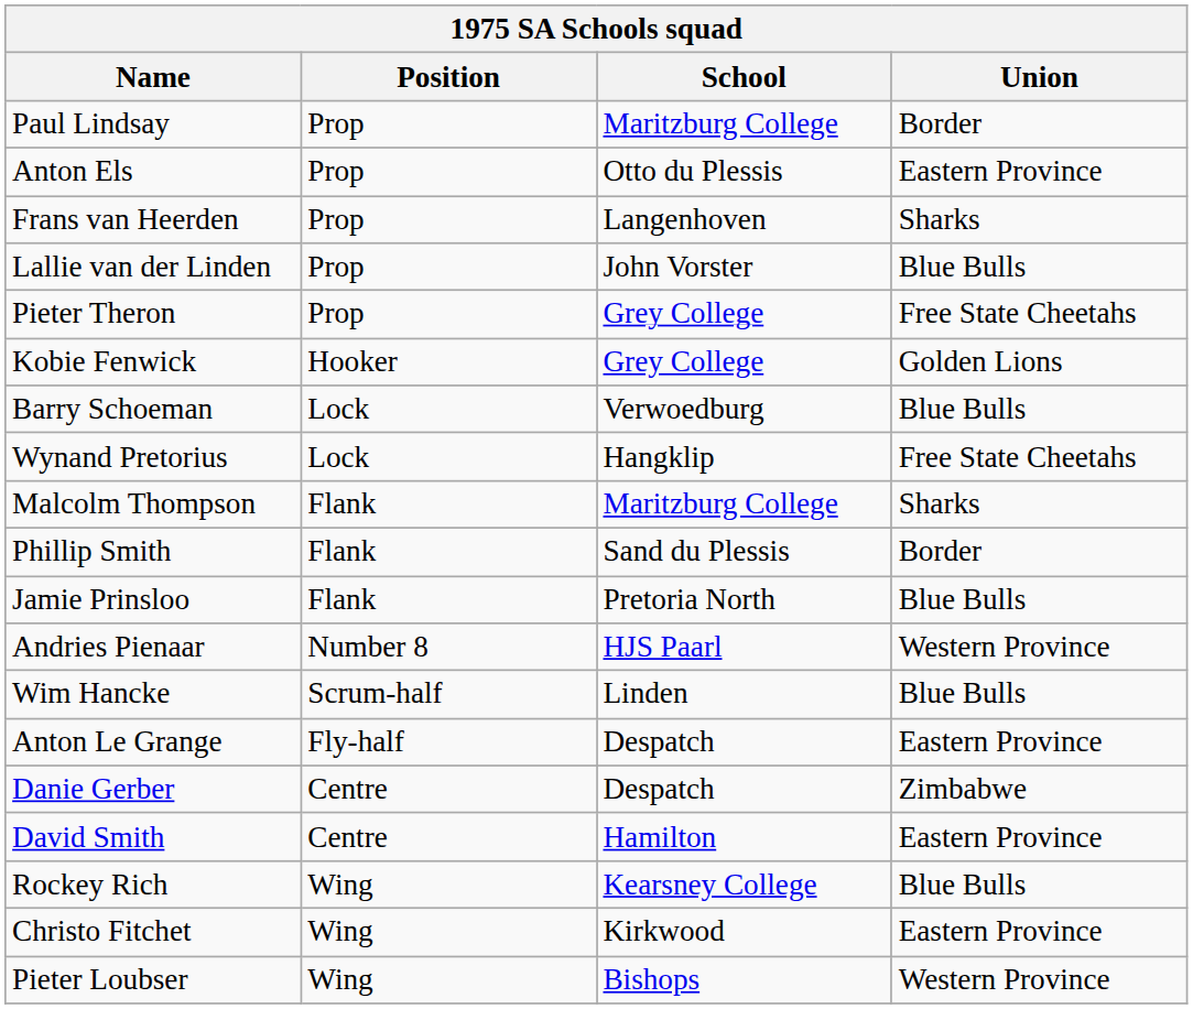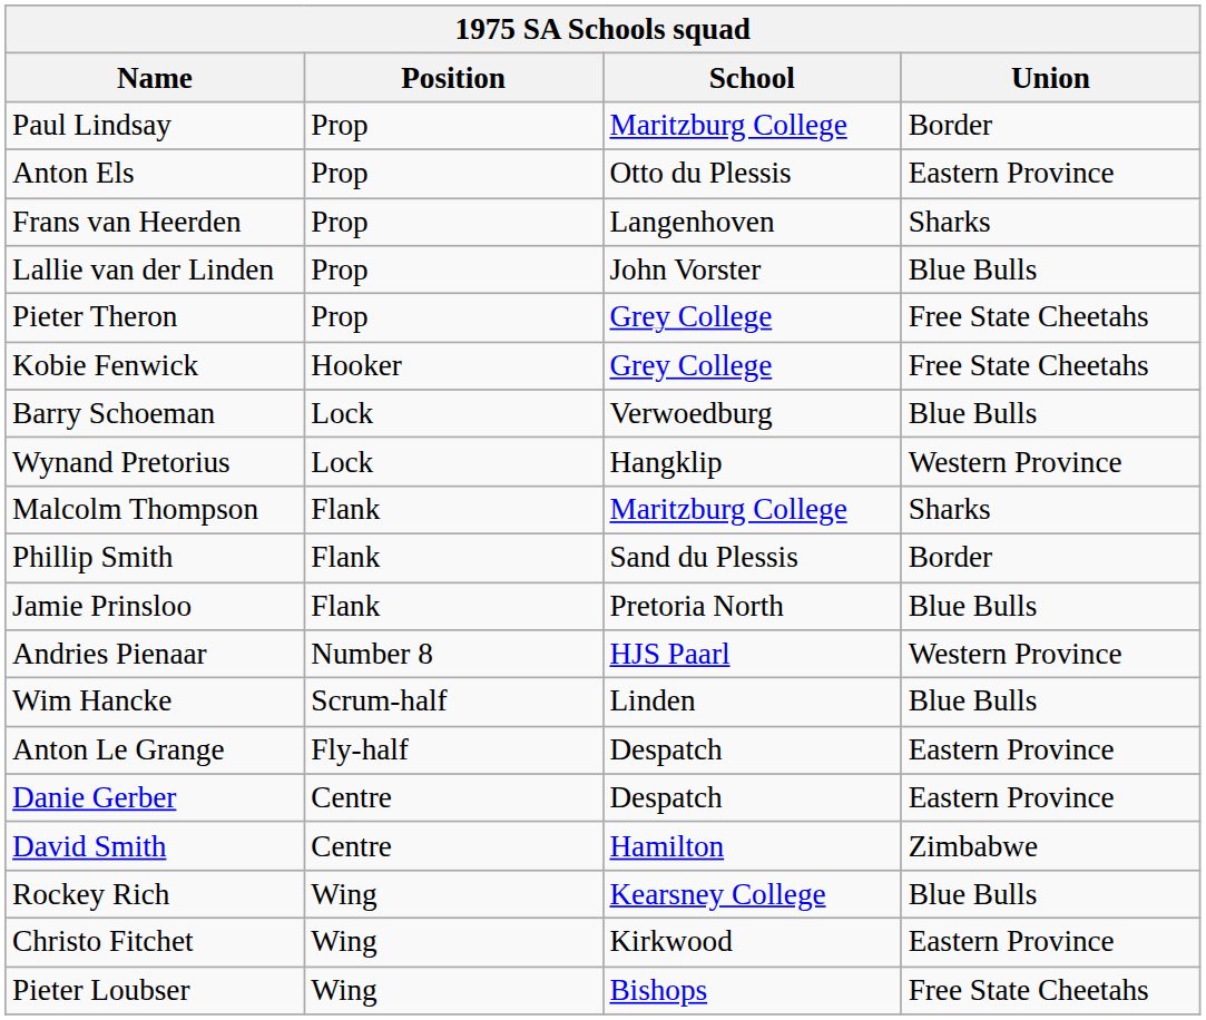 <table class="wikitable" style="text-align:left; width:50%">
 <tr>
 <th colspan="100%">1975 SA Schools squad</th>
 </tr>
 <tr>
 <th style="width:25%;">Name</th>
 <th style="width:25%;">Position</th>
 <th style="width:25%;">School</th>
 <th style="width:25%;">Union</th>
 </tr>
 <tr>
 <td>Paul Lindsay</td>
 <td>Prop</td>
 <td><a href='#'>Maritzburg College</a></td>
 <td>Border</td>
 </tr>
 <tr>
 <td>Anton Els</td>
 <td>Prop</td>
 <td>Otto du Plessis</td>
 <td>Eastern Province</td>
 </tr>
 <tr>
 <td>Frans van Heerden</td>
 <td>Prop</td>
 <td>Langenhoven</td>
 <td>Sharks</td>
 </tr>
 <tr>
 <td>Lallie van der Linden</td>
 <td>Prop</td>
 <td>John Vorster</td>
 <td>Blue Bulls</td>
 </tr>
 <tr>
 <td>Pieter Theron</td>
 <td>Prop</td>
 <td><a href='#'>Grey College</a></td>
 <td>Free State Cheetahs</td>
 </tr>
 <tr>
 <td>Kobie Fenwick</td>
 <td>Hooker</td>
 <td><a href='#'>Grey College</a></td>
-<td>Golden Lions</td>
+<td>Free State Cheetahs</td>
 </tr>
 <tr>
 <td>Barry Schoeman</td>
 <td>Lock</td>
 <td>Verwoedburg</td>
 <td>Blue Bulls</td>
 </tr>
 <tr>
 <td>Wynand Pretorius</td>
 <td>Lock</td>
 <td>Hangklip</td>
-<td>Free State Cheetahs</td>
+<td>Western Province</td>
 </tr>
 <tr>
 <td>Malcolm Thompson</td>
 <td>Flank</td>
 <td><a href='#'>Maritzburg College</a></td>
 <td>Sharks</td>
 </tr>
 <tr>
 <td>Phillip Smith</td>
 <td>Flank</td>
 <td>Sand du Plessis</td>
 <td>Border</td>
 </tr>
 <tr>
 <td>Jamie Prinsloo</td>
 <td>Flank</td>
 <td>Pretoria North</td>
 <td>Blue Bulls</td>
 </tr>
 <tr>
 <td>Andries Pienaar</td>
 <td>Number 8</td>
 <td><a href='#'>HJS Paarl</a></td>
 <td>Western Province</td>
 </tr>
 <tr>
 <td>Wim Hancke</td>
 <td>Scrum-half</td>
 <td>Linden</td>
 <td>Blue Bulls</td>
 </tr>
 <tr>
 <td>Anton Le Grange</td>
 <td>Fly-half</td>
 <td>Despatch</td>
 <td>Eastern Province</td>
 </tr>
 <tr>
 <td><a href='#'>Danie Gerber</a></td>
 <td>Centre</td>
 <td>Despatch</td>
-<td>Zimbabwe</td>
+<td>Eastern Province</td>
 </tr>
 <tr>
 <td><a href='#'>David Smith</a></td>
 <td>Centre</td>
 <td><a href='#'>Hamilton</a></td>
-<td>Eastern Province</td>
+<td>Zimbabwe</td>
 </tr>
 <tr>
 <td>Rockey Rich</td>
 <td>Wing</td>
 <td><a href='#'>Kearsney College</a></td>
 <td>Blue Bulls</td>
 </tr>
 <tr>
 <td>Christo Fitchet</td>
 <td>Wing</td>
 <td>Kirkwood</td>
 <td>Eastern Province</td>
 </tr>
 <tr>
 <td>Pieter Loubser</td>
 <td>Wing</td>
 <td><a href='#'>Bishops</a></td>
-<td>Western Province</td>
+<td>Free State Cheetahs</td>
 </tr>
 </table>
